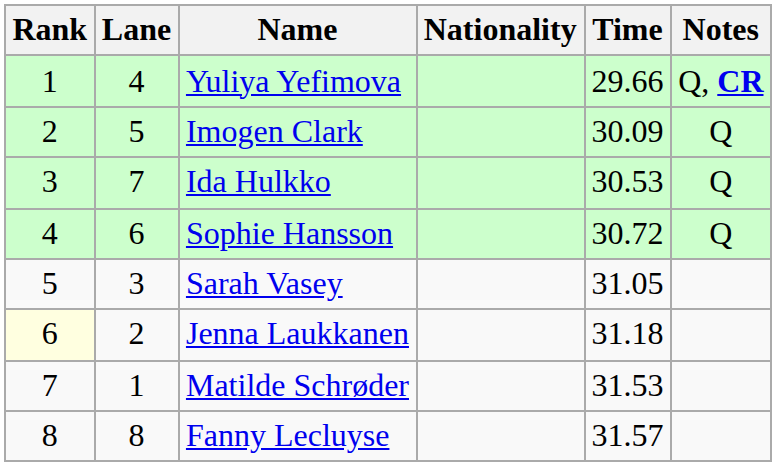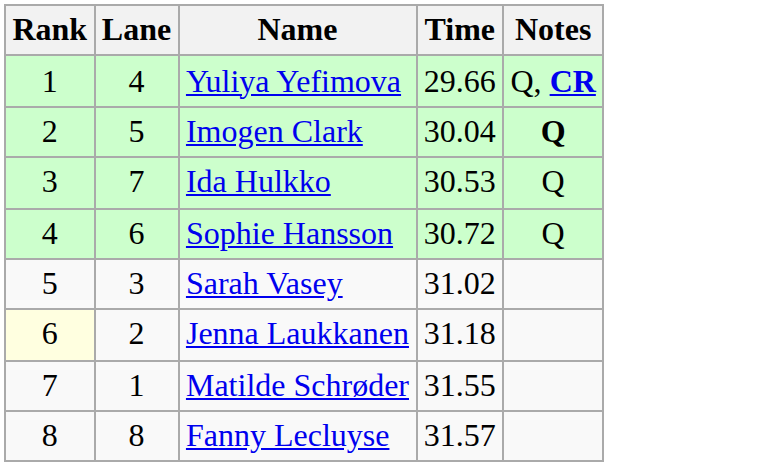 <table class="wikitable sortable" style="text-align:center">
 <tr>
 <th>Rank</th>
 <th>Lane</th>
 <th>Name</th>
-<th>Nationality</th>
 <th>Time</th>
 <th>Notes</th>
 </tr>
 <tr bgcolor=ccffcc>
 <td>1</td>
 <td>4</td>
 <td align=left><a href='#'>Yuliya Yefimova</a></td>
-<td align="left"></td>
 <td>29.66</td>
 <td>Q, <strong><a href='#'>CR</a></strong></td>
 </tr>
 <tr bgcolor=ccffcc>
 <td>2</td>
 <td>5</td>
 <td align=left><a href='#'>Imogen Clark</a></td>
-<td align="left"></td>
-<td>30.09</td>
-<td>Q</td>
+<td>30.04</td>
+<td><strong>Q</strong></td>
 </tr>
 <tr bgcolor=ccffcc>
 <td>3</td>
 <td>7</td>
 <td align=left><a href='#'>Ida Hulkko</a></td>
-<td align="left"></td>
 <td>30.53</td>
 <td>Q</td>
 </tr>
 <tr bgcolor=ccffcc>
 <td>4</td>
 <td>6</td>
 <td align=left><a href='#'>Sophie Hansson</a></td>
-<td align="left"></td>
 <td>30.72</td>
 <td>Q</td>
 </tr>
 <tr>
 <td>5</td>
 <td>3</td>
 <td align=left><a href='#'>Sarah Vasey</a></td>
-<td align="left"></td>
-<td>31.05</td>
+<td>31.02</td>
 <td></td>
 </tr>
 <tr>
 <td style="background: lightyellow;">6</td>
 <td>2</td>
 <td align=left><a href='#'>Jenna Laukkanen</a></td>
-<td align="left"></td>
 <td>31.18</td>
 <td></td>
 </tr>
 <tr>
 <td>7</td>
 <td>1</td>
 <td align=left><a href='#'>Matilde Schrøder</a></td>
-<td align="left"></td>
-<td>31.53</td>
+<td>31.55</td>
 <td></td>
 </tr>
 <tr>
 <td>8</td>
 <td>8</td>
 <td align=left><a href='#'>Fanny Lecluyse</a></td>
-<td align="left"></td>
 <td>31.57</td>
 <td></td>
 </tr>
 </table>
